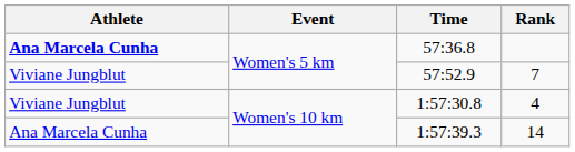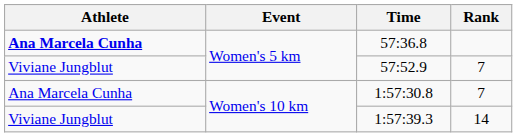 <table class="wikitable" style="text-align:center; font-size:90%; width:30%;">
 <tr>
 <th>Athlete</th>
 <th>Event</th>
 <th>Time</th>
 <th>Rank</th>
 </tr>
 <tr>
 <td align=left><strong><a href='#'>Ana Marcela Cunha</a></strong></td>
 <td align=left rowspan=2><a href='#'>Women's 5 km</a></td>
 <td>57:36.8</td>
 <td></td>
 </tr>
 <tr>
 <td align=left><a href='#'>Viviane Jungblut</a></td>
 <td>57:52.9</td>
 <td>7</td>
 </tr>
 <tr>
-<td align=left><a href='#'>Viviane Jungblut</a></td>
+<td align=left><a href='#'>Ana Marcela Cunha</a></td>
 <td align=left rowspan=2><a href='#'>Women's 10 km</a></td>
 <td>1:57:30.8</td>
-<td>4</td>
+<td>7</td>
 </tr>
 <tr>
-<td align=left><a href='#'>Ana Marcela Cunha</a></td>
+<td align=left><a href='#'>Viviane Jungblut</a></td>
 <td>1:57:39.3</td>
 <td>14</td>
 </tr>
 </table>
